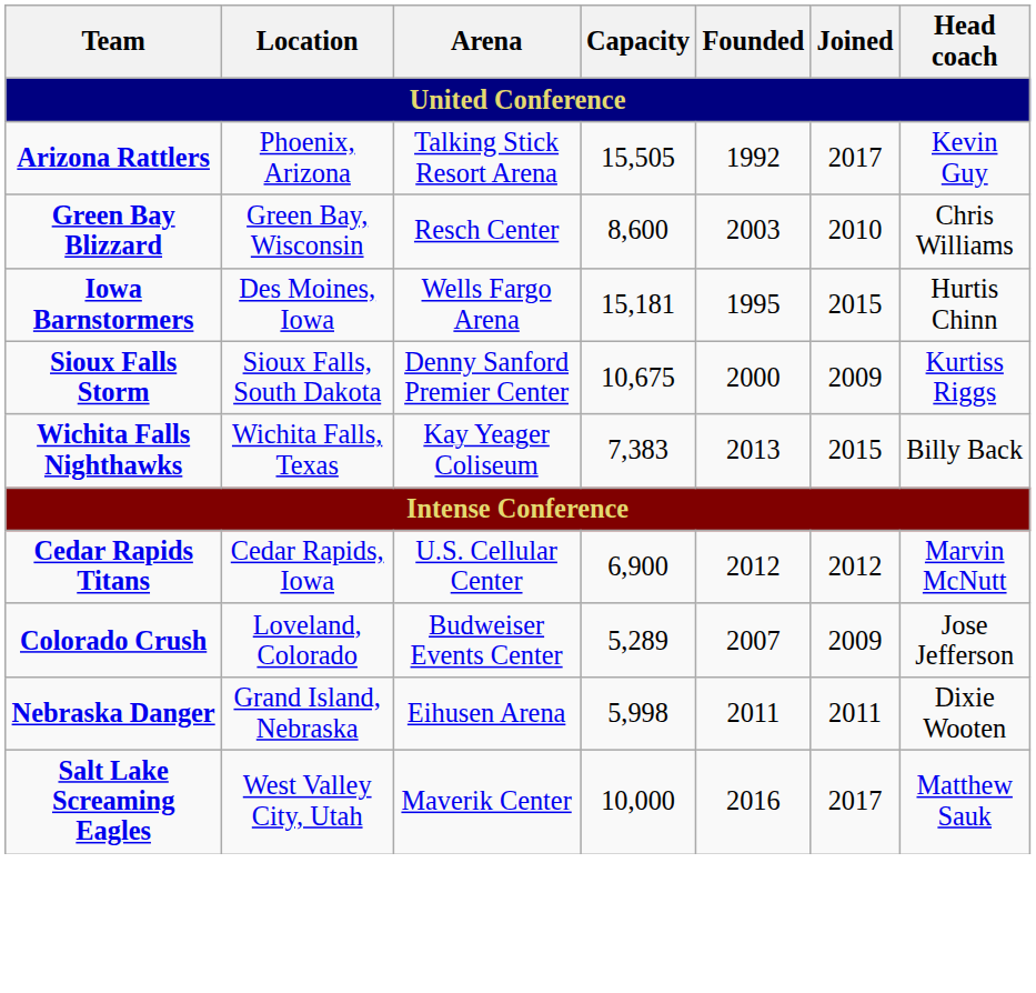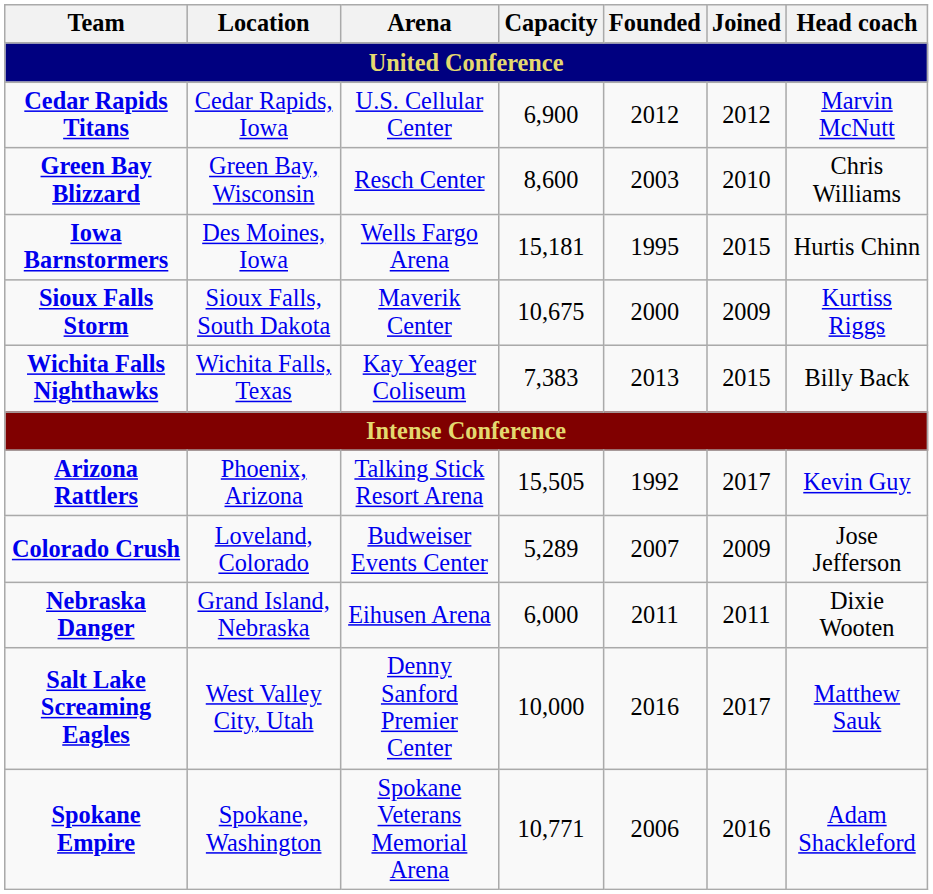 <table class="wikitable" style="text-align:center">
 <tr>
 <th>Team</th>
 <th>Location</th>
 <th>Arena</th>
 <th>Capacity</th>
 <th>Founded</th>
 <th>Joined</th>
 <th>Head coach</th>
 </tr>
 <tr>
 <th colspan=7 style="color:#E4D96F; background-color:#000080">United Conference</th>
 </tr>
 <tr>
-<td><strong><a href='#'>Arizona Rattlers</a></strong></td>
-<td><a href='#'>Phoenix, Arizona</a></td>
-<td><a href='#'>Talking Stick Resort Arena</a></td>
-<td>15,505</td>
-<td>1992</td>
-<td>2017</td>
-<td><a href='#'>Kevin Guy</a></td>
+<td><strong><a href='#'>Cedar Rapids Titans</a></strong></td>
+<td><a href='#'>Cedar Rapids, Iowa</a></td>
+<td><a href='#'>U.S. Cellular Center</a></td>
+<td>6,900</td>
+<td>2012</td>
+<td>2012</td>
+<td><a href='#'>Marvin McNutt</a></td>
 </tr>
 <tr>
 <td><strong><a href='#'>Green Bay Blizzard</a></strong></td>
 <td><a href='#'>Green Bay, Wisconsin</a></td>
 <td><a href='#'>Resch Center</a></td>
 <td>8,600</td>
 <td>2003</td>
 <td>2010</td>
 <td>Chris Williams</td>
 </tr>
 <tr>
 <td><strong><a href='#'>Iowa Barnstormers</a></strong></td>
 <td><a href='#'>Des Moines, Iowa</a></td>
 <td><a href='#'>Wells Fargo Arena</a></td>
 <td>15,181</td>
 <td>1995</td>
 <td>2015</td>
 <td>Hurtis Chinn</td>
 </tr>
 <tr>
 <td><strong><a href='#'>Sioux Falls Storm</a></strong></td>
 <td><a href='#'>Sioux Falls, South Dakota</a></td>
-<td><a href='#'>Denny Sanford Premier Center</a></td>
+<td><a href='#'>Maverik Center</a></td>
 <td>10,675</td>
 <td>2000</td>
 <td>2009</td>
 <td><a href='#'>Kurtiss Riggs</a></td>
 </tr>
 <tr>
 <td><strong><a href='#'>Wichita Falls Nighthawks</a></strong></td>
 <td><a href='#'>Wichita Falls, Texas</a></td>
 <td><a href='#'>Kay Yeager Coliseum</a></td>
 <td>7,383</td>
 <td>2013</td>
 <td>2015</td>
 <td>Billy Back</td>
 </tr>
 <tr>
 <th colspan=7 style="color:#E4D96F; background-color:#800000">Intense Conference</th>
 </tr>
 <tr>
-<td><strong><a href='#'>Cedar Rapids Titans</a></strong></td>
-<td><a href='#'>Cedar Rapids, Iowa</a></td>
-<td><a href='#'>U.S. Cellular Center</a></td>
-<td>6,900</td>
-<td>2012</td>
-<td>2012</td>
-<td><a href='#'>Marvin McNutt</a></td>
+<td><strong><a href='#'>Arizona Rattlers</a></strong></td>
+<td><a href='#'>Phoenix, Arizona</a></td>
+<td><a href='#'>Talking Stick Resort Arena</a></td>
+<td>15,505</td>
+<td>1992</td>
+<td>2017</td>
+<td><a href='#'>Kevin Guy</a></td>
 </tr>
 <tr>
 <td><strong><a href='#'>Colorado Crush</a></strong></td>
 <td><a href='#'>Loveland, Colorado</a></td>
 <td><a href='#'>Budweiser Events Center</a></td>
 <td>5,289</td>
 <td>2007</td>
 <td>2009</td>
 <td>Jose Jefferson</td>
 </tr>
 <tr>
 <td><strong><a href='#'>Nebraska Danger</a></strong></td>
 <td><a href='#'>Grand Island, Nebraska</a></td>
 <td><a href='#'>Eihusen Arena</a></td>
-<td>5,998</td>
+<td>6,000</td>
 <td>2011</td>
 <td>2011</td>
 <td>Dixie Wooten</td>
 </tr>
 <tr>
 <td><strong><a href='#'>Salt Lake Screaming Eagles</a></strong></td>
 <td><a href='#'>West Valley City, Utah</a></td>
-<td><a href='#'>Maverik Center</a></td>
+<td><a href='#'>Denny Sanford Premier Center</a></td>
 <td>10,000</td>
 <td>2016</td>
 <td>2017</td>
 <td><a href='#'>Matthew Sauk</a></td>
 </tr>
+<tr>
+<td><strong><a href='#'>Spokane Empire</a></strong></td>
+<td><a href='#'>Spokane, Washington</a></td>
+<td><a href='#'>Spokane Veterans Memorial Arena</a></td>
+<td>10,771</td>
+<td>2006</td>
+<td>2016</td>
+<td><a href='#'>Adam Shackleford</a></td>
+</tr>
 </table>
